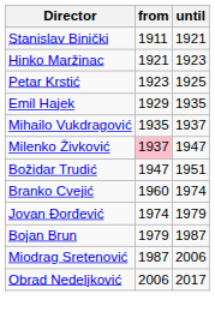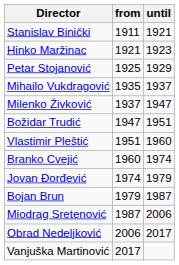 <table class="wikitable">
 <tr>
 <th>Director</th>
 <th>from</th>
 <th>until</th>
 </tr>
 <tr>
 <td><a href='#'>Stanislav Binički</a></td>
 <td>1911</td>
 <td>1921</td>
 </tr>
 <tr>
 <td><a href='#'>Hinko Maržinac</a></td>
 <td>1921</td>
 <td>1923</td>
 </tr>
 <tr>
-<td><a href='#'>Petar Krstić</a></td>
-<td>1923</td>
+<td><a href='#'>Petar Stojanović</a></td>
 <td>1925</td>
-</tr>
-<tr>
-<td><a href='#'>Еmil Hajek</a></td>
 <td>1929</td>
-<td>1935</td>
 </tr>
 <tr>
 <td><a href='#'>Мihailo Vukdragović</a></td>
 <td>1935</td>
 <td>1937</td>
 </tr>
 <tr>
 <td><a href='#'>Мilenko Živković</a></td>
-<td style="background: pink;">1937</td>
+<td>1937</td>
 <td>1947</td>
 </tr>
 <tr>
 <td><a href='#'>Božidar Trudić</a></td>
 <td>1947</td>
 <td>1951</td>
+</tr>
+<tr>
+<td><a href='#'>Vlastimir Pleštić</a></td>
+<td>1951</td>
+<td>1960</td>
 </tr>
 <tr>
 <td><a href='#'>Branko Cvejić</a></td>
 <td>1960</td>
 <td>1974</td>
 </tr>
 <tr>
 <td><a href='#'>Jovan Đorđević</a></td>
 <td>1974</td>
 <td>1979</td>
 </tr>
 <tr>
 <td><a href='#'>Bojan Brun</a></td>
 <td>1979</td>
 <td>1987</td>
 </tr>
 <tr>
 <td><a href='#'>Мiodrag Sretenović</a></td>
 <td>1987</td>
 <td>2006</td>
 </tr>
 <tr>
 <td><a href='#'>Оbrad Nedeljković</a></td>
 <td>2006</td>
 <td>2017</td>
 </tr>
+<tr>
+<td>Vanjuška Martinović</td>
+<td>2017</td>
+<td></td>
+</tr>
 </table>
